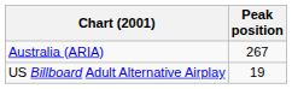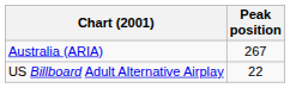 <table class="wikitable">
 <tr>
 <th>Chart (2001)</th>
 <th>Peak<br>position</th>
 </tr>
 <tr>
 <td><a href='#'>Australia (ARIA)</a></td>
 <td align="center">267</td>
 </tr>
 <tr>
 <td>US <a href='#'><em>Billboard</em></a> <a href='#'>Adult Alternative Airplay</a></td>
-<td align="center">19</td>
+<td align="center">22</td>
 </tr>
 </table>
